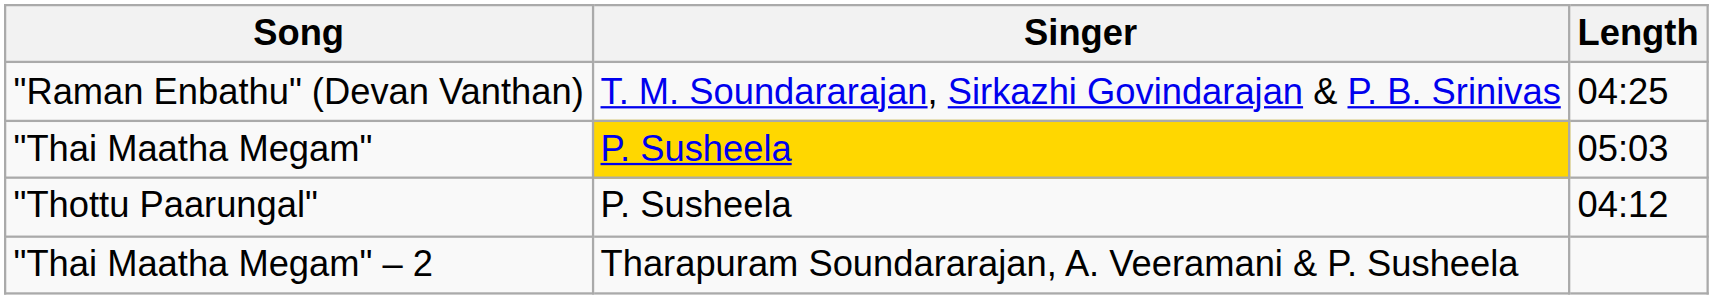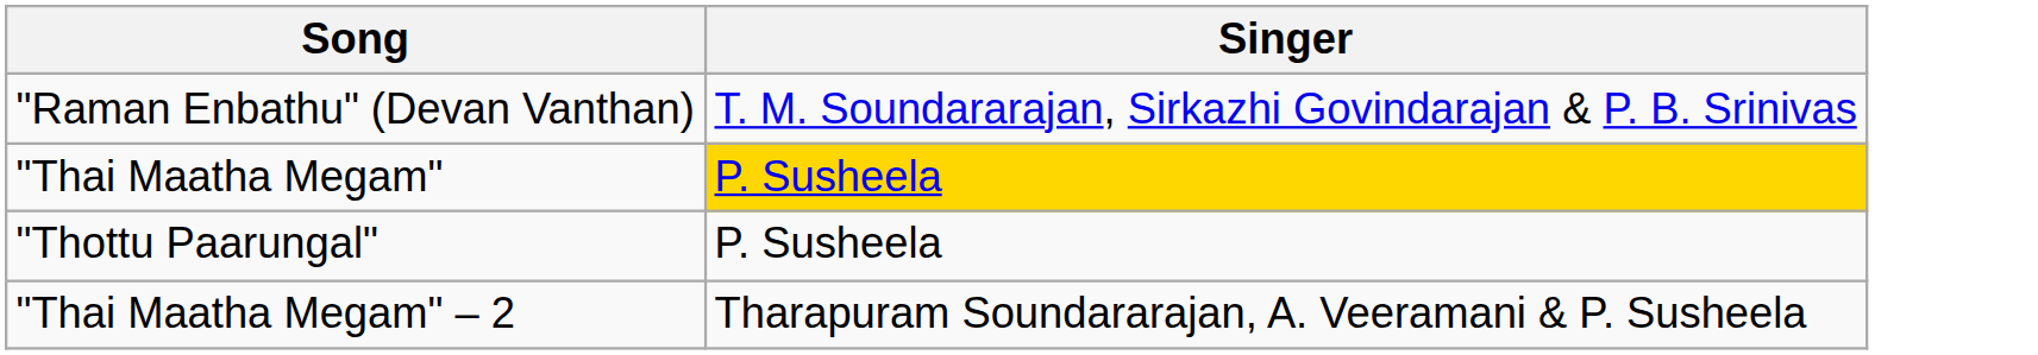 <table class="wikitable">
 <tr>
 <th>Song</th>
 <th>Singer</th>
-<th>Length</th>
 </tr>
 <tr>
 <td>"Raman Enbathu" (Devan Vanthan)</td>
 <td><a href='#'>T. M. Soundararajan</a>, <a href='#'>Sirkazhi Govindarajan</a> & <a href='#'>P. B. Srinivas</a></td>
-<td>04:25</td>
 </tr>
 <tr>
 <td>"Thai Maatha Megam"</td>
 <td style="background: gold;"><a href='#'>P. Susheela</a></td>
-<td>05:03</td>
 </tr>
 <tr>
 <td>"Thottu Paarungal"</td>
 <td>P. Susheela</td>
-<td>04:12</td>
 </tr>
 <tr>
 <td>"Thai Maatha Megam" – 2</td>
 <td>Tharapuram Soundararajan, A. Veeramani & P. Susheela</td>
-<td></td>
 </tr>
 </table>
